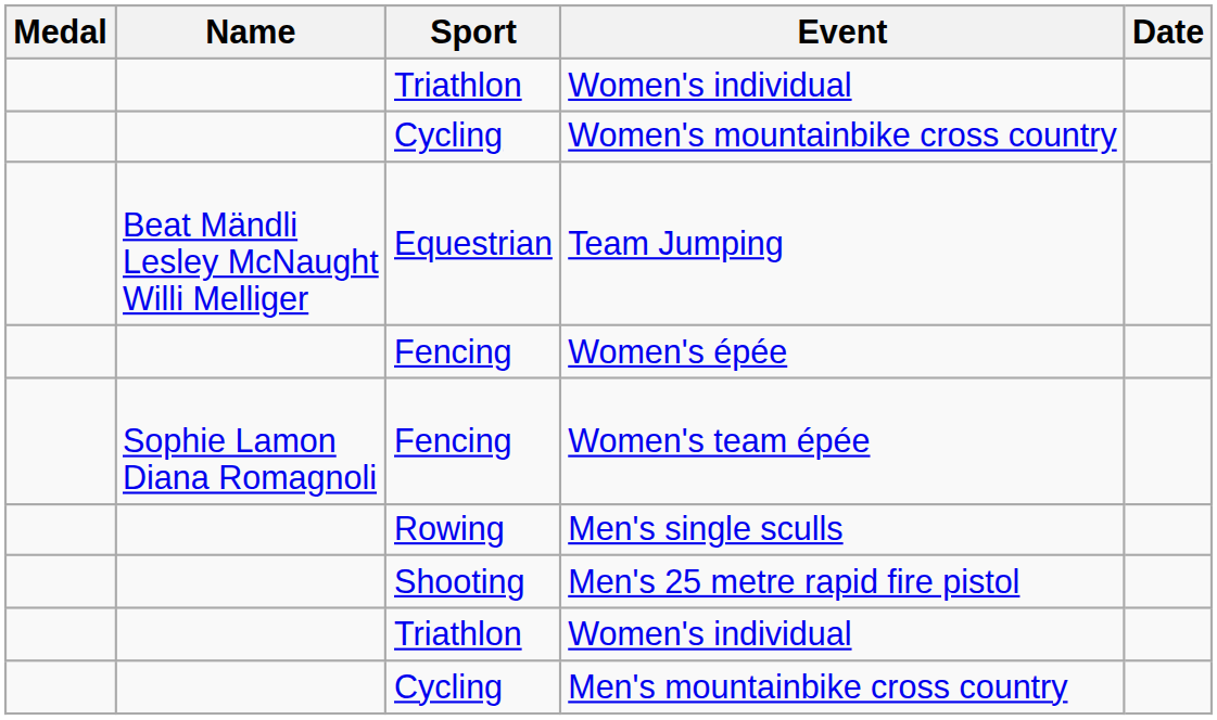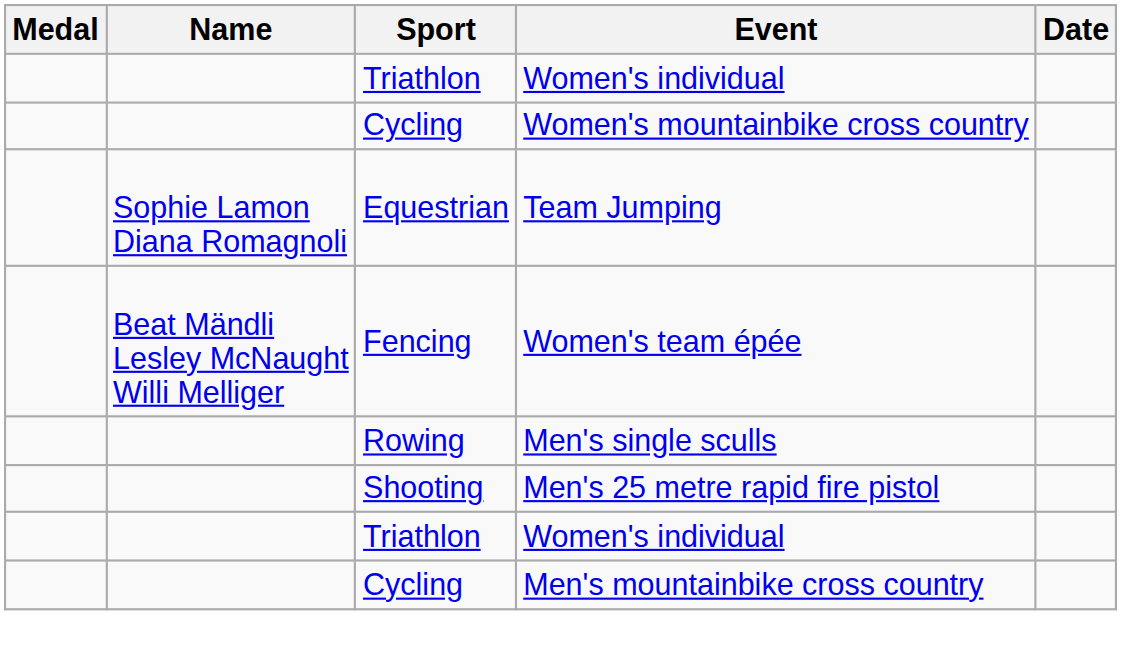 <table class="wikitable sortable" style="font-size:90%">
 <tr>
 <th>Medal</th>
 <th>Name</th>
 <th>Sport</th>
 <th>Event</th>
 <th>Date</th>
 </tr>
 <tr>
 <td></td>
 <td></td>
 <td><a href='#'>Triathlon</a></td>
 <td><a href='#'>Women's individual</a></td>
 <td></td>
 </tr>
 <tr>
 <td></td>
 <td></td>
 <td><a href='#'>Cycling</a></td>
 <td><a href='#'>Women's mountainbike cross country</a></td>
 <td></td>
 </tr>
 <tr>
 <td></td>
-<td><br><a href='#'>Beat Mändli</a><br><a href='#'>Lesley McNaught</a><br><a href='#'>Willi Melliger</a></td>
+<td><br><a href='#'>Sophie Lamon</a><br><a href='#'>Diana Romagnoli</a></td>
 <td><a href='#'>Equestrian</a></td>
 <td><a href='#'>Team Jumping</a></td>
 <td></td>
 </tr>
 <tr>
 <td></td>
-<td></td>
-<td><a href='#'>Fencing</a></td>
-<td><a href='#'>Women's épée</a></td>
-<td></td>
-</tr>
-<tr>
-<td></td>
-<td><br><a href='#'>Sophie Lamon</a><br><a href='#'>Diana Romagnoli</a></td>
+<td><br><a href='#'>Beat Mändli</a><br><a href='#'>Lesley McNaught</a><br><a href='#'>Willi Melliger</a></td>
 <td><a href='#'>Fencing</a></td>
 <td><a href='#'>Women's team épée</a></td>
 <td></td>
 </tr>
 <tr>
 <td></td>
 <td></td>
 <td><a href='#'>Rowing</a></td>
 <td><a href='#'>Men's single sculls</a></td>
 <td></td>
 </tr>
 <tr>
 <td></td>
 <td></td>
 <td><a href='#'>Shooting</a></td>
 <td><a href='#'>Men's 25 metre rapid fire pistol</a></td>
 <td></td>
 </tr>
 <tr>
 <td></td>
 <td></td>
 <td><a href='#'>Triathlon</a></td>
 <td><a href='#'>Women's individual</a></td>
 <td></td>
 </tr>
 <tr>
 <td></td>
 <td></td>
 <td><a href='#'>Cycling</a></td>
 <td><a href='#'>Men's mountainbike cross country</a></td>
 <td></td>
 </tr>
 </table>
